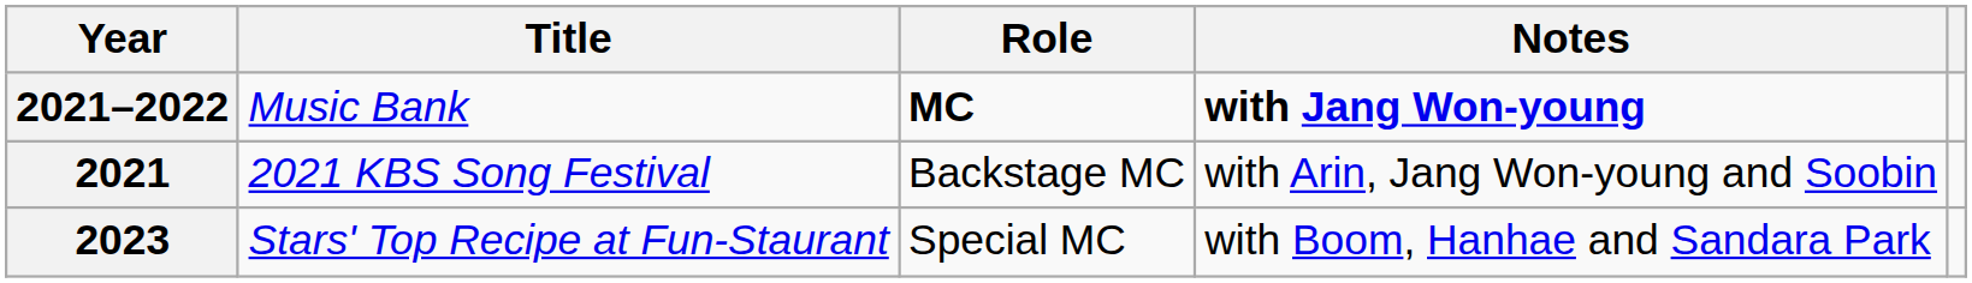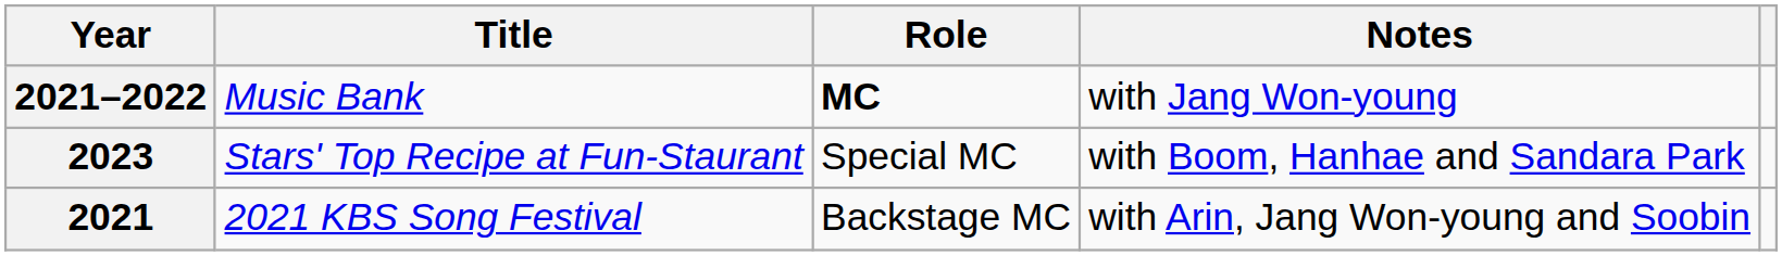 <table class="wikitable plainrowheaders">
 <tr>
 <th scope="col">Year</th>
 <th scope="col">Title</th>
 <th scope="col">Role</th>
 <th scope="col">Notes</th>
 <th scope="col" class="unsortable"></th>
 </tr>
 <tr>
 <th scope="row">2021–2022</th>
 <td><em><a href='#'>Music Bank</a></em></td>
 <td><strong>MC</strong></td>
-<td><strong>with <a href='#'>Jang Won-young</a></strong></td>
+<td>with <a href='#'>Jang Won-young</a></td>
+<td></td>
+</tr>
+<tr>
+<th scope="row">2023</th>
+<td><em><a href='#'>Stars' Top Recipe at Fun-Staurant</a></em></td>
+<td>Special MC</td>
+<td>with <a href='#'>Boom</a>, <a href='#'>Hanhae</a> and <a href='#'>Sandara Park</a></td>
 <td></td>
 </tr>
 <tr>
 <th scope="row">2021</th>
 <td><em><a href='#'>2021 KBS Song Festival</a></em></td>
 <td>Backstage MC</td>
 <td>with <a href='#'>Arin</a>, Jang Won-young and <a href='#'>Soobin</a></td>
 <td></td>
 </tr>
-<tr>
-<th scope="row">2023</th>
-<td><em><a href='#'>Stars' Top Recipe at Fun-Staurant</a></em></td>
-<td>Special MC</td>
-<td>with <a href='#'>Boom</a>, <a href='#'>Hanhae</a> and <a href='#'>Sandara Park</a></td>
-<td></td>
-</tr>
 </table>
